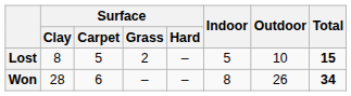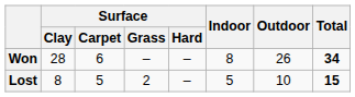 <table class="wikitable" style="float:right; text-align:center; font-size:97%; width:350px">
 <tr>
 <th rowspan="2"></th>
 <th colspan="4">Surface</th>
 <th rowspan="2">Indoor</th>
 <th rowspan="2">Outdoor</th>
 <th rowspan="2">Total</th>
 </tr>
 <tr>
 <th>Clay</th>
 <th>Carpet</th>
 <th>Grass</th>
 <th>Hard</th>
 </tr>
 <tr>
+<th>Won</th>
+<td>28</td>
+<td>6</td>
+<td>–</td>
+<td>–</td>
+<td>8</td>
+<td>26</td>
+<td><strong>34</strong></td>
+</tr>
+<tr>
 <th>Lost</th>
 <td>8</td>
 <td>5</td>
 <td>2</td>
 <td>–</td>
 <td>5</td>
 <td>10</td>
 <td><strong>15</strong></td>
 </tr>
-<tr>
-<th>Won</th>
-<td>28</td>
-<td>6</td>
-<td>–</td>
-<td>–</td>
-<td>8</td>
-<td>26</td>
-<td><strong>34</strong></td>
-</tr>
 </table>
